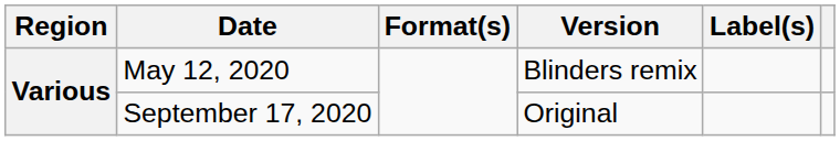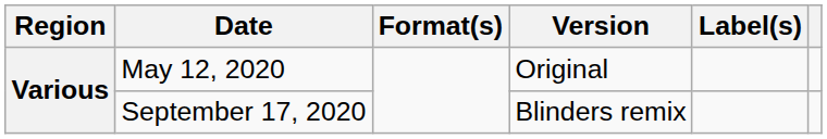 <table class="wikitable plainrowheaders">
 <tr>
 <th scope="col">Region</th>
 <th scope="col">Date</th>
 <th scope="col">Format(s)</th>
 <th scope="col">Version</th>
 <th scope="col">Label(s)</th>
 <th scope="col"></th>
 </tr>
 <tr>
 <th rowspan="2" scope="row">Various</th>
 <td>May 12, 2020</td>
 <td rowspan="2"></td>
-<td>Blinders remix</td>
+<td>Original</td>
 <td></td>
 <td style="text-align:center" \></td>
 </tr>
 <tr>
 <td>September 17, 2020</td>
-<td>Original</td>
+<td>Blinders remix</td>
 <td></td>
 <td style="text-align:center" \></td>
 </tr>
 </table>
